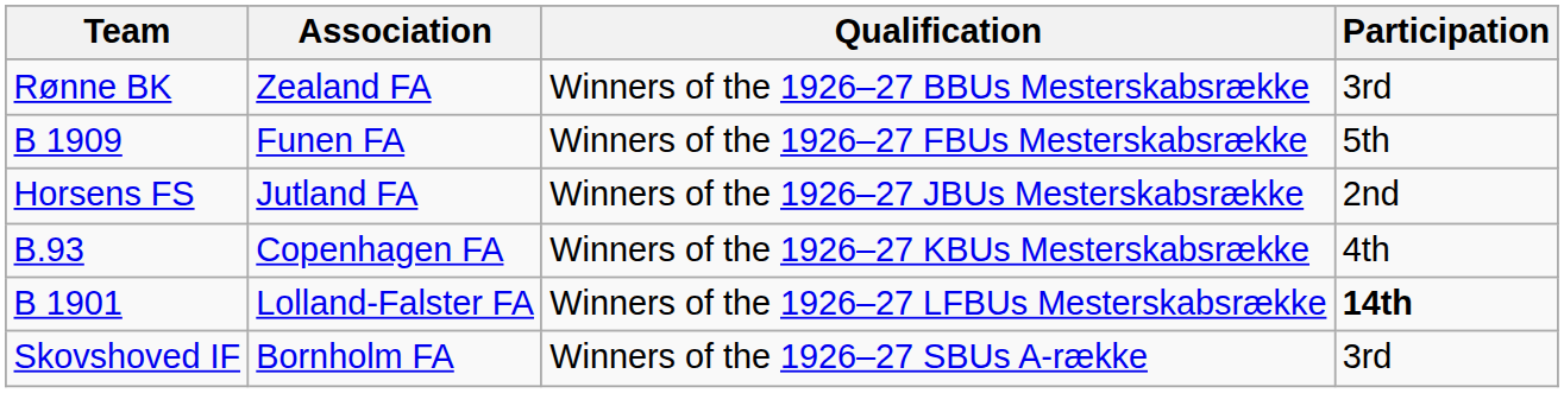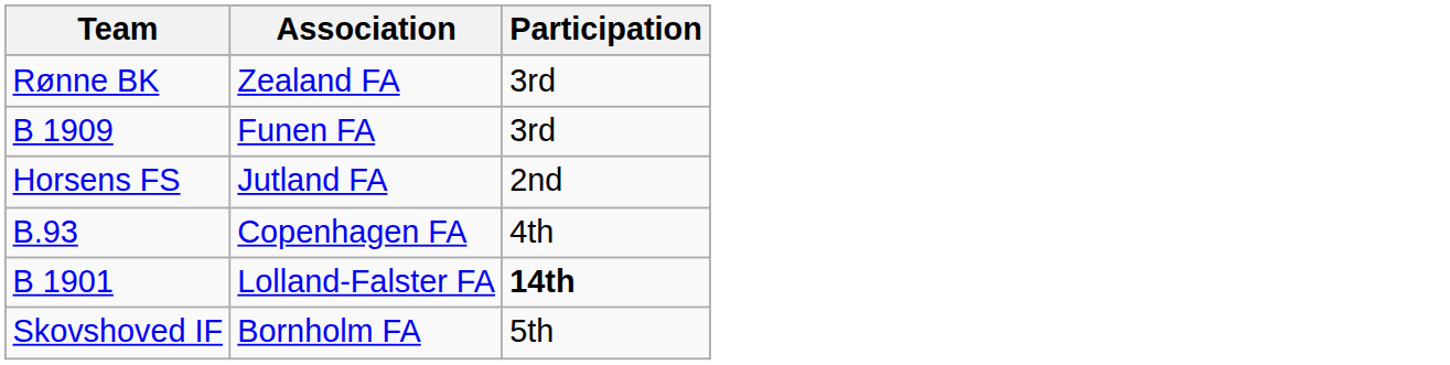 <table class="wikitable">
 <tr>
 <th>Team</th>
 <th>Association</th>
-<th>Qualification</th>
 <th>Participation</th>
 </tr>
 <tr>
 <td><a href='#'>Rønne BK</a></td>
 <td><a href='#'>Zealand FA</a></td>
-<td>Winners of the <a href='#'>1926–27 BBUs Mesterskabsrække</a></td>
 <td>3rd </td>
 </tr>
 <tr>
 <td><a href='#'>B 1909</a></td>
 <td><a href='#'>Funen FA</a></td>
-<td>Winners of the <a href='#'>1926–27 FBUs Mesterskabsrække</a></td>
-<td>5th </td>
+<td>3rd </td>
 </tr>
 <tr>
 <td><a href='#'>Horsens FS</a></td>
 <td><a href='#'>Jutland FA</a></td>
-<td>Winners of the <a href='#'>1926–27 JBUs Mesterskabsrække</a></td>
 <td>2nd </td>
 </tr>
 <tr>
 <td><a href='#'>B.93</a></td>
 <td><a href='#'>Copenhagen FA</a></td>
-<td>Winners of the <a href='#'>1926–27 KBUs Mesterskabsrække</a></td>
 <td>4th </td>
 </tr>
 <tr>
 <td><a href='#'>B 1901</a></td>
 <td><a href='#'>Lolland-Falster FA</a></td>
-<td>Winners of the <a href='#'>1926–27 LFBUs Mesterskabsrække</a></td>
 <td><strong>14th </strong></td>
 </tr>
 <tr>
 <td><a href='#'>Skovshoved IF</a></td>
 <td><a href='#'>Bornholm FA</a></td>
-<td>Winners of the <a href='#'>1926–27 SBUs A-række</a></td>
-<td>3rd </td>
+<td>5th </td>
 </tr>
 </table>
